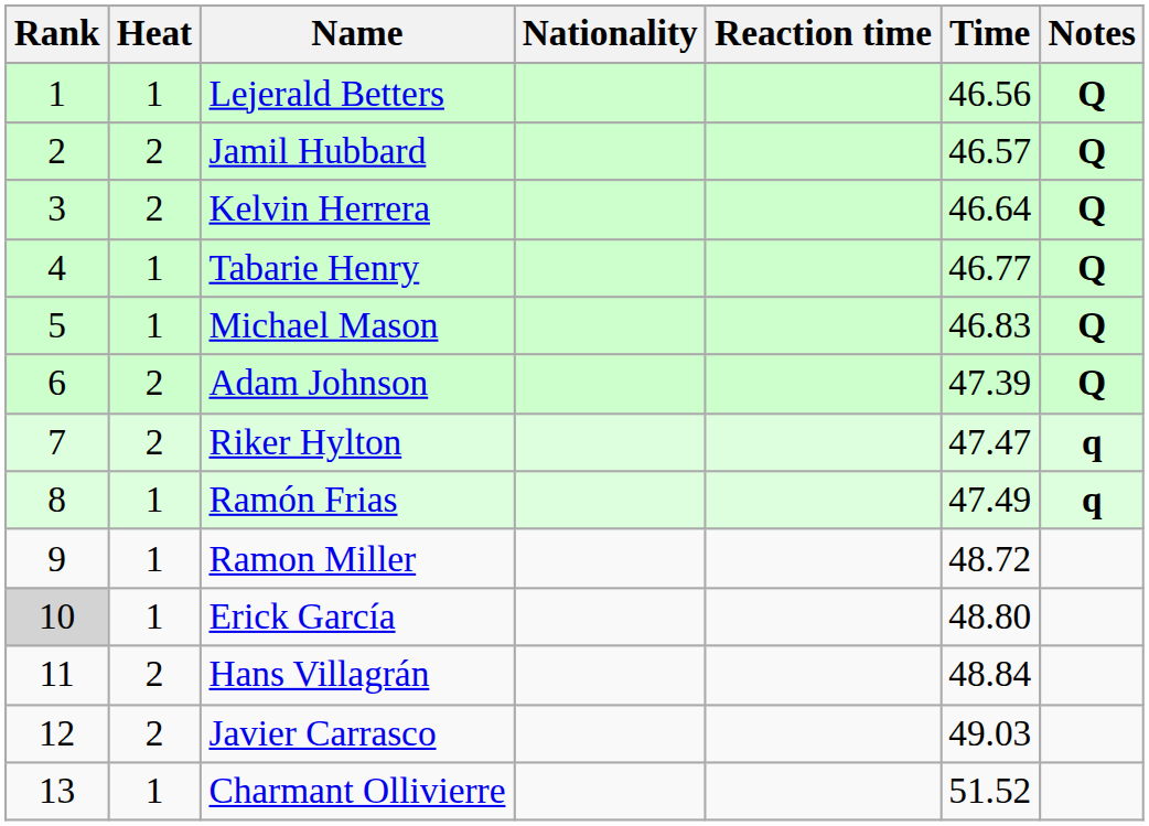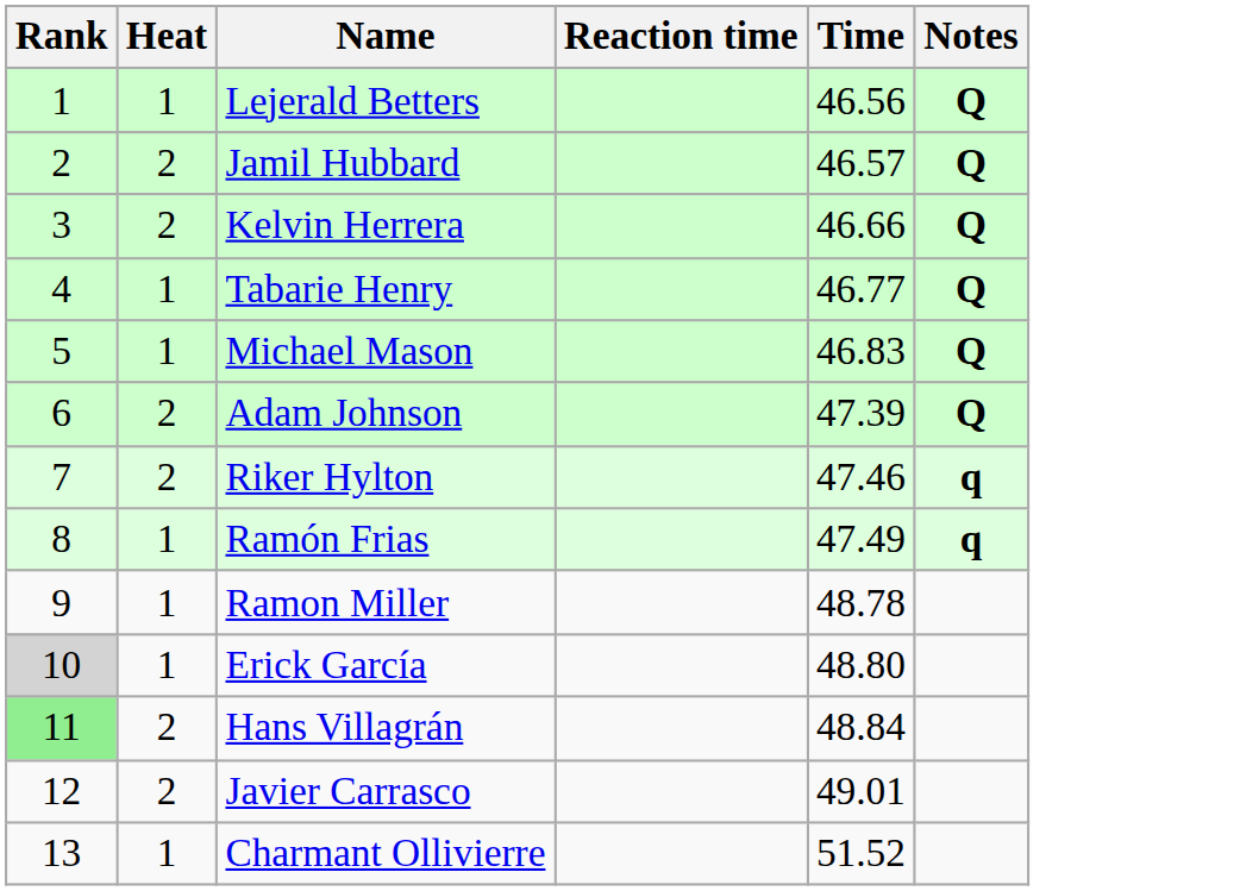 <table class="wikitable sortable" style="text-align:center">
 <tr>
 <th>Rank</th>
 <th>Heat</th>
 <th>Name</th>
-<th>Nationality</th>
 <th>Reaction time</th>
 <th>Time</th>
 <th>Notes</th>
 </tr>
 <tr bgcolor=ccffcc>
 <td align=center>1</td>
 <td align=center>1</td>
 <td align=left><a href='#'>Lejerald Betters</a></td>
-<td align=left></td>
 <td></td>
 <td>46.56</td>
 <td><strong>Q</strong></td>
 </tr>
 <tr bgcolor=ccffcc>
 <td align=center>2</td>
 <td align=center>2</td>
 <td align=left><a href='#'>Jamil Hubbard</a></td>
-<td align=left></td>
 <td></td>
 <td>46.57</td>
 <td><strong>Q</strong></td>
 </tr>
 <tr bgcolor=ccffcc>
 <td align=center>3</td>
 <td align=center>2</td>
 <td align=left><a href='#'>Kelvin Herrera</a></td>
-<td align=left></td>
 <td></td>
-<td>46.64</td>
+<td>46.66</td>
 <td><strong>Q</strong></td>
 </tr>
 <tr bgcolor=ccffcc>
 <td align=center>4</td>
 <td align=center>1</td>
 <td align=left><a href='#'>Tabarie Henry</a></td>
-<td align=left></td>
 <td></td>
 <td>46.77</td>
 <td><strong>Q</strong></td>
 </tr>
 <tr bgcolor=ccffcc>
 <td align=center>5</td>
 <td align=center>1</td>
 <td align=left><a href='#'>Michael Mason</a></td>
-<td align=left></td>
 <td></td>
 <td>46.83</td>
 <td><strong>Q</strong></td>
 </tr>
 <tr bgcolor=ccffcc>
 <td align=center>6</td>
 <td align=center>2</td>
 <td align=left><a href='#'>Adam Johnson</a></td>
-<td align=left></td>
 <td></td>
 <td>47.39</td>
 <td><strong>Q</strong></td>
 </tr>
 <tr bgcolor=ddffdd>
 <td align=center>7</td>
 <td align=center>2</td>
 <td align=left><a href='#'>Riker Hylton</a></td>
-<td align=left></td>
 <td></td>
-<td>47.47</td>
+<td>47.46</td>
 <td><strong>q</strong></td>
 </tr>
 <tr bgcolor=ddffdd>
 <td align=center>8</td>
 <td align=center>1</td>
 <td align=left><a href='#'>Ramón Frias</a></td>
-<td align=left></td>
 <td></td>
 <td>47.49</td>
 <td><strong>q</strong></td>
 </tr>
 <tr>
 <td align=center>9</td>
 <td align=center>1</td>
 <td align=left><a href='#'>Ramon Miller</a></td>
-<td align=left></td>
 <td></td>
-<td>48.72</td>
+<td>48.78</td>
 <td></td>
 </tr>
 <tr>
 <td align=center style="background: lightgrey;">10</td>
 <td align=center>1</td>
 <td align=left><a href='#'>Erick García</a></td>
-<td align=left></td>
 <td></td>
 <td>48.80</td>
 <td></td>
 </tr>
 <tr>
-<td align=center>11</td>
+<td align=center style="background: lightgreen;">11</td>
 <td align=center>2</td>
 <td align=left><a href='#'>Hans Villagrán</a></td>
-<td align=left></td>
 <td></td>
 <td>48.84</td>
 <td></td>
 </tr>
 <tr>
 <td align=center>12</td>
 <td align=center>2</td>
 <td align=left><a href='#'>Javier Carrasco</a></td>
-<td align=left></td>
 <td></td>
-<td>49.03</td>
+<td>49.01</td>
 <td></td>
 </tr>
 <tr>
 <td align=center>13</td>
 <td align=center>1</td>
 <td align=left><a href='#'>Charmant Ollivierre</a></td>
-<td align=left></td>
 <td></td>
 <td>51.52</td>
 <td></td>
 </tr>
 </table>
